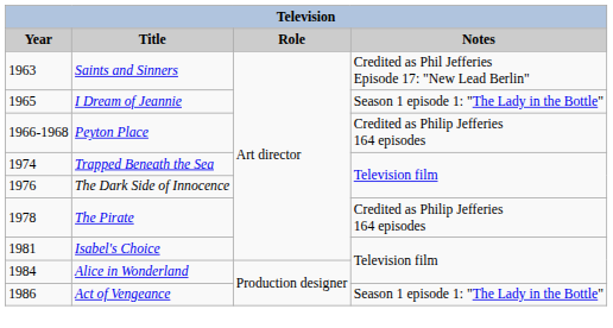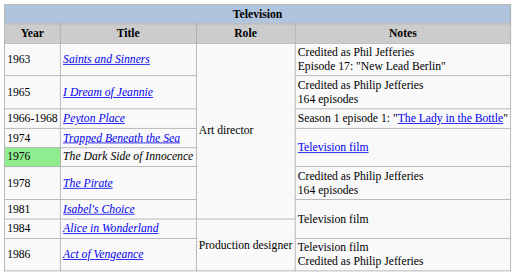 <table class="wikitable" style="font-size:90%;">
 <tr>
 <th colspan=4 style="background:#B0C4DE;">Television</th>
 </tr>
 <tr align="center">
 <th style="background: #CCCCCC;">Year</th>
 <th style="background: #CCCCCC;">Title</th>
 <th style="background: #CCCCCC;">Role</th>
 <th style="background: #CCCCCC;">Notes</th>
 </tr>
 <tr>
 <td>1963</td>
 <td><em><a href='#'>Saints and Sinners</a></em></td>
 <td rowspan=7>Art director</td>
 <td>Credited as Phil Jefferies<br> Episode 17: "New Lead Berlin"</td>
 </tr>
 <tr>
 <td>1965</td>
 <td><em><a href='#'>I Dream of Jeannie</a></em></td>
-<td>Season 1 episode 1: "<a href='#'>The Lady in the Bottle</a>"</td>
+<td>Credited as Philip Jefferies<br> 164 episodes</td>
 </tr>
 <tr>
 <td>1966-1968</td>
 <td><em><a href='#'>Peyton Place</a></em></td>
-<td>Credited as Philip Jefferies<br> 164 episodes</td>
+<td>Season 1 episode 1: "<a href='#'>The Lady in the Bottle</a>"</td>
 </tr>
 <tr>
 <td>1974</td>
 <td><em><a href='#'>Trapped Beneath the Sea</a></em></td>
 <td rowspan=2><a href='#'>Television film</a></td>
 </tr>
 <tr>
-<td>1976</td>
+<td style="background: lightgreen;">1976</td>
 <td><em>The Dark Side of Innocence</em></td>
 </tr>
 <tr>
 <td>1978</td>
 <td><em><a href='#'>The Pirate</a></em></td>
 <td>Credited as Philip Jefferies<br> 164 episodes</td>
 </tr>
 <tr>
 <td>1981</td>
 <td><em><a href='#'>Isabel's Choice</a></em></td>
 <td rowspan=2>Television film</td>
 </tr>
 <tr>
 <td>1984</td>
 <td><em><a href='#'>Alice in Wonderland</a></em></td>
 <td rowspan=2>Production designer</td>
 </tr>
 <tr>
 <td>1986</td>
 <td><em><a href='#'>Act of Vengeance</a></em></td>
-<td>Season 1 episode 1: "<a href='#'>The Lady in the Bottle</a>"</td>
+<td>Television film<br> Credited as Philip Jefferies</td>
 </tr>
 </table>
